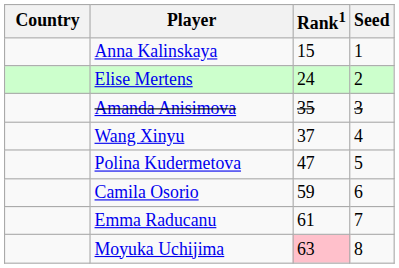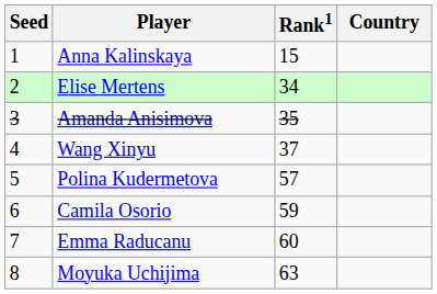 <table class="sortable wikitable">
 <tr>
-<th width="70">Country</th>
+<th>Seed</th>
 <th width="175">Player</th>
 <th>Rank<sup>1</sup></th>
-<th>Seed</th>
+<th width="70">Country</th>
 </tr>
 <tr>
-<td></td>
+<td>1</td>
 <td><a href='#'>Anna Kalinskaya</a></td>
 <td>15</td>
-<td>1</td>
+<td></td>
 </tr>
 <tr style="background:#cfc;">
+<td>2</td>
+<td><a href='#'>Elise Mertens</a></td>
+<td>34</td>
 <td></td>
-<td><a href='#'>Elise Mertens</a></td>
-<td>24</td>
-<td>2</td>
 </tr>
 <tr>
-<td><s></s></td>
+<td><s>3</s></td>
 <td><s><a href='#'>Amanda Anisimova</a></s></td>
 <td><s>35</s></td>
-<td><s>3</s></td>
+<td><s></s></td>
 </tr>
 <tr>
-<td></td>
+<td>4</td>
 <td><a href='#'>Wang Xinyu</a></td>
 <td>37</td>
-<td>4</td>
+<td></td>
 </tr>
 <tr>
+<td>5</td>
+<td><a href='#'>Polina Kudermetova</a></td>
+<td>57</td>
 <td></td>
-<td><a href='#'>Polina Kudermetova</a></td>
-<td>47</td>
-<td>5</td>
 </tr>
 <tr>
-<td></td>
+<td>6</td>
 <td><a href='#'>Camila Osorio</a></td>
 <td>59</td>
-<td>6</td>
+<td></td>
 </tr>
 <tr>
+<td>7</td>
+<td><a href='#'>Emma Raducanu</a></td>
+<td>60</td>
 <td></td>
-<td><a href='#'>Emma Raducanu</a></td>
-<td>61</td>
-<td>7</td>
 </tr>
 <tr>
+<td>8</td>
+<td><a href='#'>Moyuka Uchijima</a></td>
+<td>63</td>
 <td></td>
-<td><a href='#'>Moyuka Uchijima</a></td>
-<td style="background: pink;">63</td>
-<td>8</td>
 </tr>
 </table>
